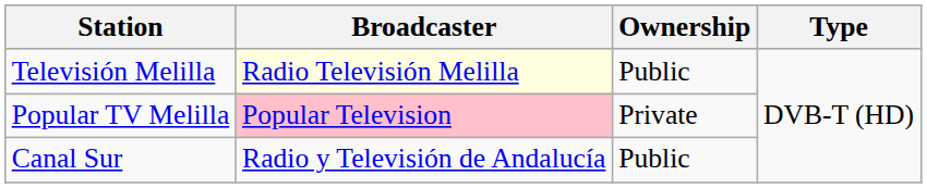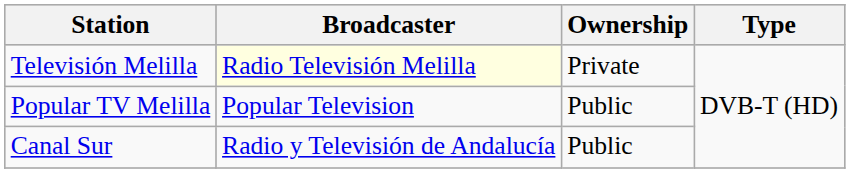 <table class="wikitable">
 <tr>
 <th>Station</th>
 <th>Broadcaster</th>
 <th>Ownership</th>
 <th>Type</th>
 </tr>
 <tr>
 <td><a href='#'>Televisión Melilla</a></td>
 <td style="background: lightyellow;"><a href='#'>Radio Televisión Melilla</a></td>
-<td>Public</td>
+<td>Private</td>
 <td rowspan="3">DVB-T (HD)</td>
 </tr>
 <tr>
 <td><a href='#'>Popular TV Melilla</a></td>
-<td style="background: pink;"><a href='#'>Popular Television</a></td>
-<td>Private</td>
+<td><a href='#'>Popular Television</a></td>
+<td>Public</td>
 </tr>
 <tr>
 <td><a href='#'>Canal Sur</a></td>
 <td><a href='#'>Radio y Televisión de Andalucía</a></td>
 <td>Public</td>
 </tr>
 </table>
